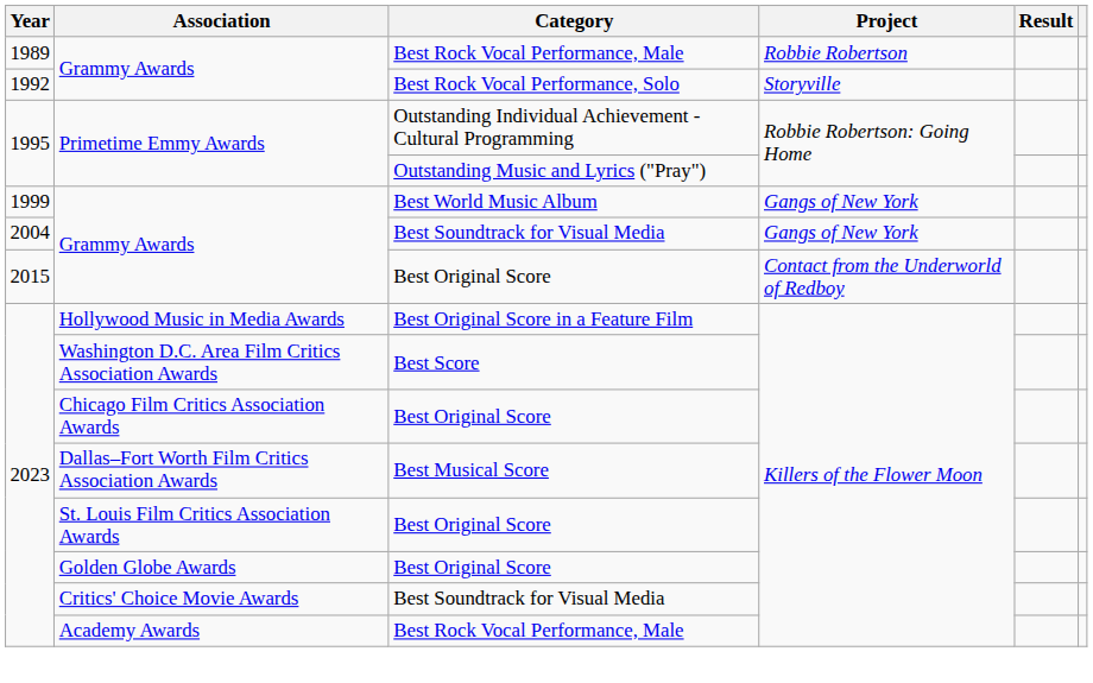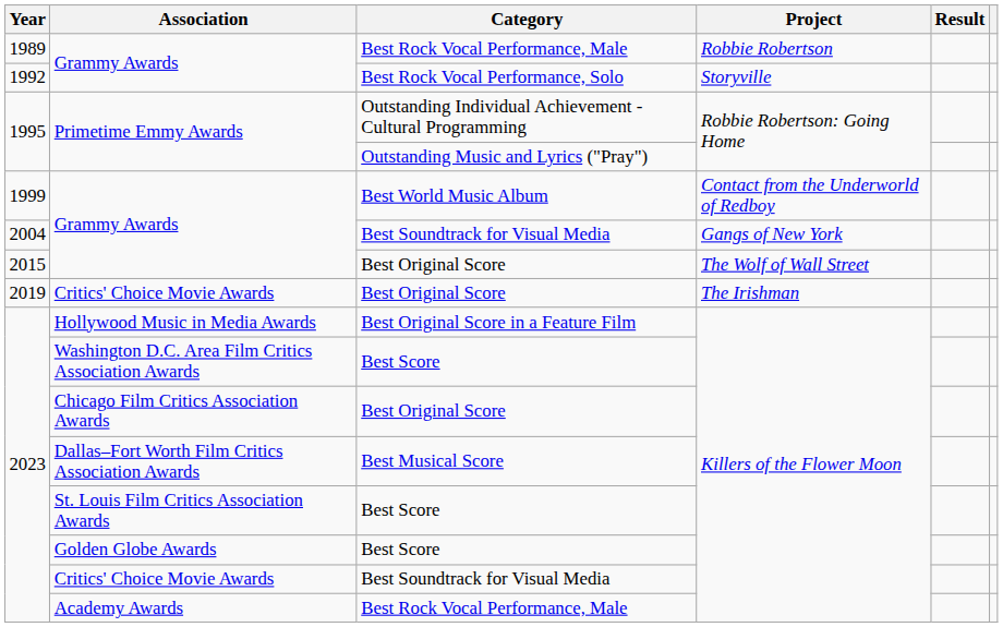 <table class="wikitable plainrowheaders sortable">
 <tr>
 <th scope="col">Year</th>
 <th scope="col">Association</th>
 <th scope="col">Category</th>
 <th scope="col">Project</th>
 <th scope="col">Result</th>
 <th scope="col" class="unsortable"></th>
 </tr>
 <tr>
 <td>1989</td>
 <td rowspan=2><a href='#'>Grammy Awards</a></td>
 <td><a href='#'>Best Rock Vocal Performance, Male</a></td>
 <td><em><a href='#'>Robbie Robertson</a></em></td>
 <td></td>
 <td></td>
 </tr>
 <tr>
 <td>1992</td>
 <td><a href='#'>Best Rock Vocal Performance, Solo</a></td>
 <td><em><a href='#'>Storyville</a></em></td>
 <td></td>
 <td></td>
 </tr>
 <tr>
 <td rowspan=2>1995</td>
 <td rowspan=2><a href='#'>Primetime Emmy Awards</a></td>
 <td>Outstanding Individual Achievement - Cultural Programming</td>
 <td rowspan="2"><em>Robbie Robertson: Going Home</em></td>
 <td></td>
 <td></td>
 </tr>
 <tr>
 <td><a href='#'>Outstanding Music and Lyrics</a> ("Pray")</td>
 <td></td>
 <td></td>
 </tr>
 <tr>
 <td>1999</td>
 <td rowspan=3><a href='#'>Grammy Awards</a></td>
 <td><a href='#'>Best World Music Album</a></td>
-<td><em><a href='#'>Gangs of New York</a></em></td>
+<td><em><a href='#'>Contact from the Underworld of Redboy</a></em></td>
 <td></td>
 <td></td>
 </tr>
 <tr>
 <td>2004</td>
 <td><a href='#'>Best Soundtrack for Visual Media</a></td>
 <td><em><a href='#'>Gangs of New York</a></em></td>
 <td></td>
 <td></td>
 </tr>
 <tr>
 <td>2015</td>
 <td>Best Original Score</td>
-<td><em><a href='#'>Contact from the Underworld of Redboy</a></em></td>
+<td><em><a href='#'>The Wolf of Wall Street</a></em></td>
+<td></td>
+<td></td>
+</tr>
+<tr>
+<td>2019</td>
+<td><a href='#'>Critics' Choice Movie Awards</a></td>
+<td><a href='#'>Best Original Score</a></td>
+<td><em><a href='#'>The Irishman</a></em></td>
 <td></td>
 <td></td>
 </tr>
 <tr>
 <td rowspan=8>2023</td>
 <td><a href='#'>Hollywood Music in Media Awards</a></td>
 <td><a href='#'>Best Original Score in a Feature Film</a></td>
 <td rowspan=8><em><a href='#'>Killers of the Flower Moon</a></em></td>
 <td></td>
 <td></td>
 </tr>
 <tr>
 <td><a href='#'>Washington D.C. Area Film Critics Association Awards</a></td>
 <td><a href='#'>Best Score</a></td>
 <td></td>
 <td></td>
 </tr>
 <tr>
 <td><a href='#'>Chicago Film Critics Association Awards</a></td>
 <td><a href='#'>Best Original Score</a></td>
 <td></td>
 <td></td>
 </tr>
 <tr>
 <td><a href='#'>Dallas–Fort Worth Film Critics Association Awards</a></td>
 <td><a href='#'>Best Musical Score</a></td>
 <td></td>
 <td></td>
 </tr>
 <tr>
 <td><a href='#'>St. Louis Film Critics Association Awards</a></td>
-<td><a href='#'>Best Original Score</a></td>
+<td>Best Score</td>
 <td></td>
 <td></td>
 </tr>
 <tr>
 <td><a href='#'>Golden Globe Awards</a></td>
-<td><a href='#'>Best Original Score</a></td>
+<td>Best Score</td>
 <td></td>
 <td></td>
 </tr>
 <tr>
 <td><a href='#'>Critics' Choice Movie Awards</a></td>
 <td>Best Soundtrack for Visual Media</td>
 <td></td>
 <td></td>
 </tr>
 <tr>
 <td><a href='#'>Academy Awards</a></td>
 <td><a href='#'>Best Rock Vocal Performance, Male</a></td>
 <td></td>
 <td></td>
 </tr>
 </table>
